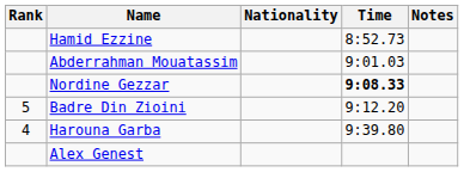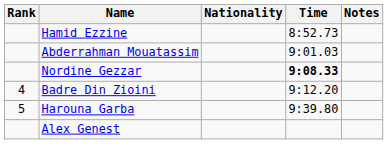 <table class="wikitable sortable" style="text-align:center;font-size:95%">
 <tr>
 <th>Rank</th>
 <th>Name</th>
 <th>Nationality</th>
 <th>Time</th>
 <th>Notes</th>
 </tr>
 <tr>
 <td></td>
 <td align=left><a href='#'>Hamid Ezzine</a></td>
 <td align=left></td>
 <td>8:52.73</td>
 <td></td>
 </tr>
 <tr>
 <td></td>
 <td align=left><a href='#'>Abderrahman Mouatassim</a></td>
 <td align=left></td>
 <td>9:01.03</td>
 <td></td>
 </tr>
 <tr>
 <td></td>
 <td align=left><a href='#'>Nordine Gezzar</a></td>
 <td align=left></td>
 <td><strong>9:08.33</strong></td>
 <td></td>
 </tr>
 <tr>
-<td>5</td>
+<td>4</td>
 <td align=left><a href='#'>Badre Din Zioini</a></td>
 <td align=left></td>
 <td>9:12.20</td>
 <td></td>
 </tr>
 <tr>
-<td>4</td>
+<td>5</td>
 <td align=left><a href='#'>Harouna Garba</a></td>
 <td align=left></td>
 <td>9:39.80</td>
 <td></td>
 </tr>
 <tr>
 <td></td>
 <td align=left><a href='#'>Alex Genest</a></td>
 <td align=left></td>
 <td></td>
 <td></td>
 </tr>
 </table>
